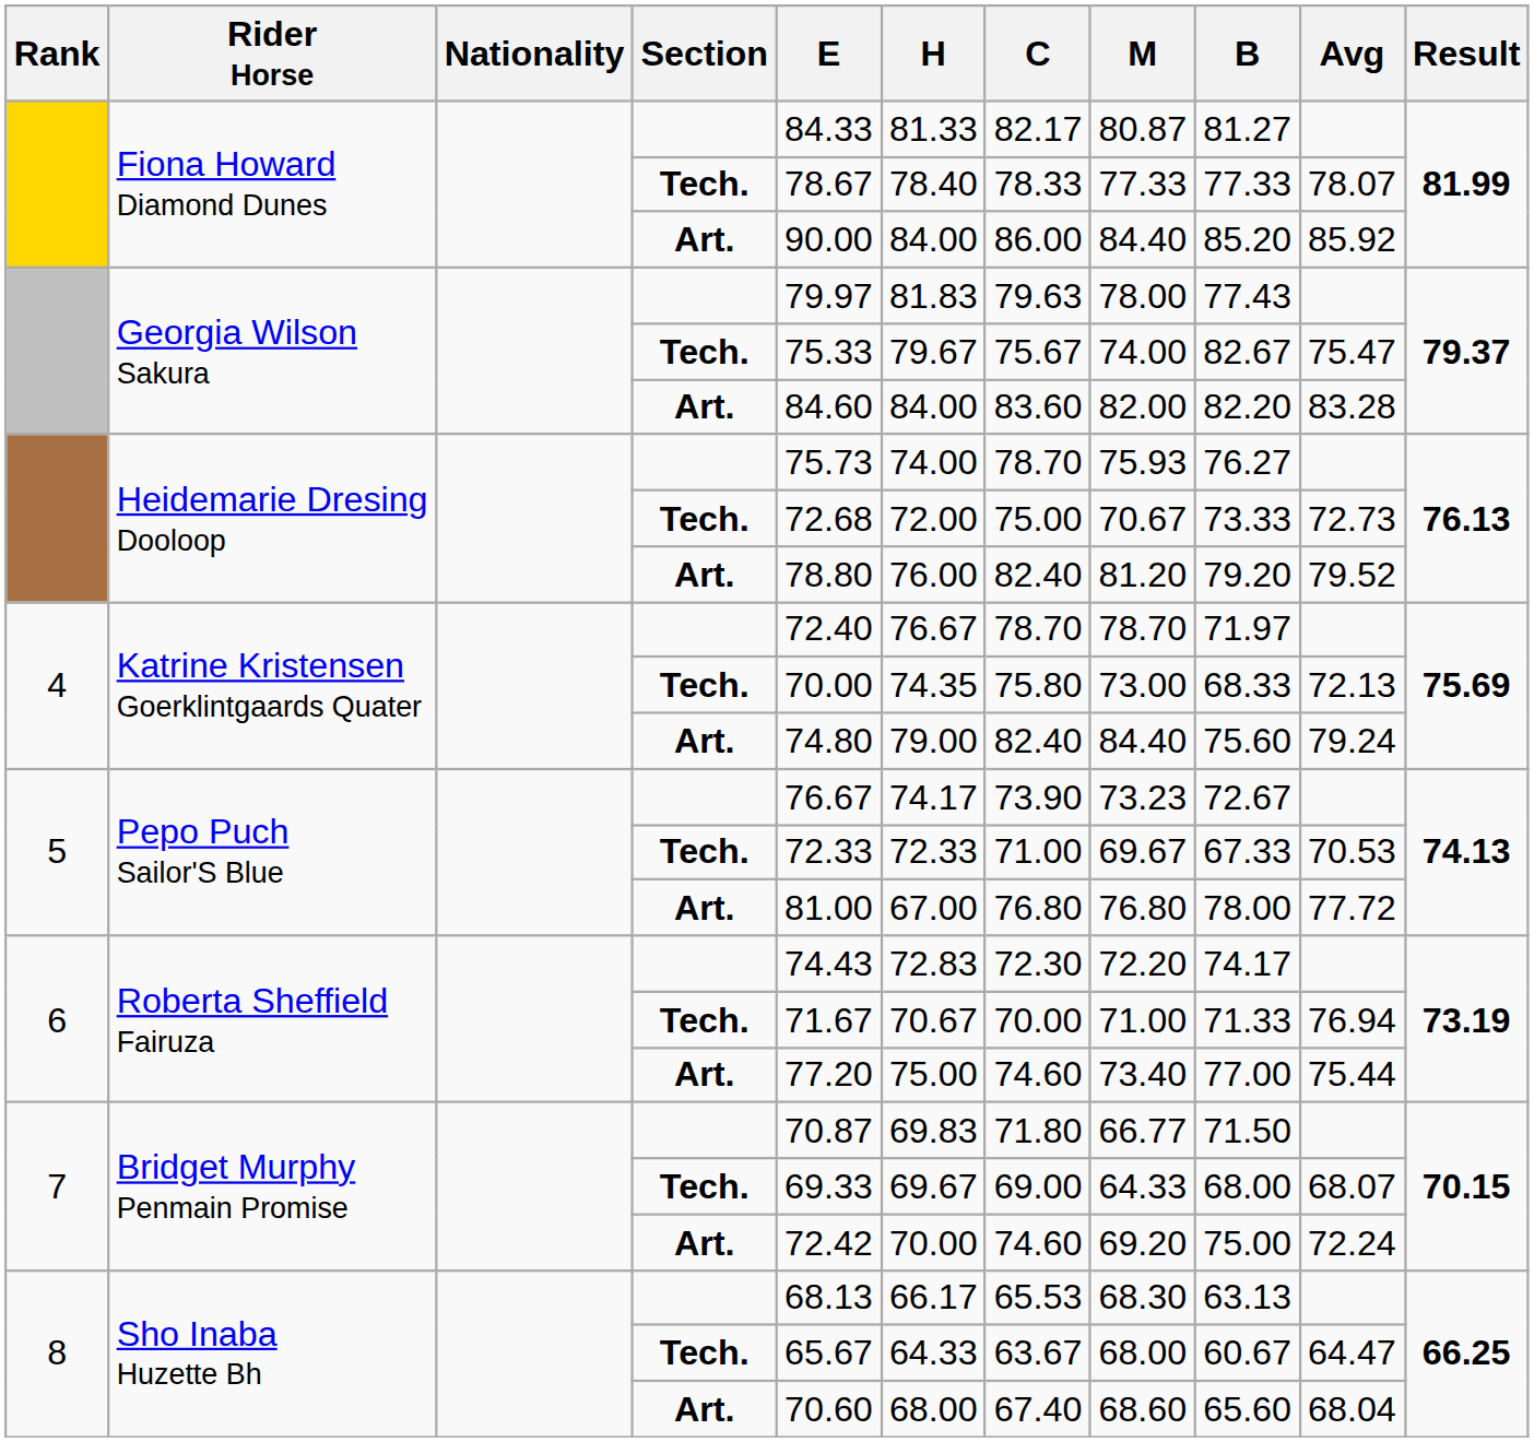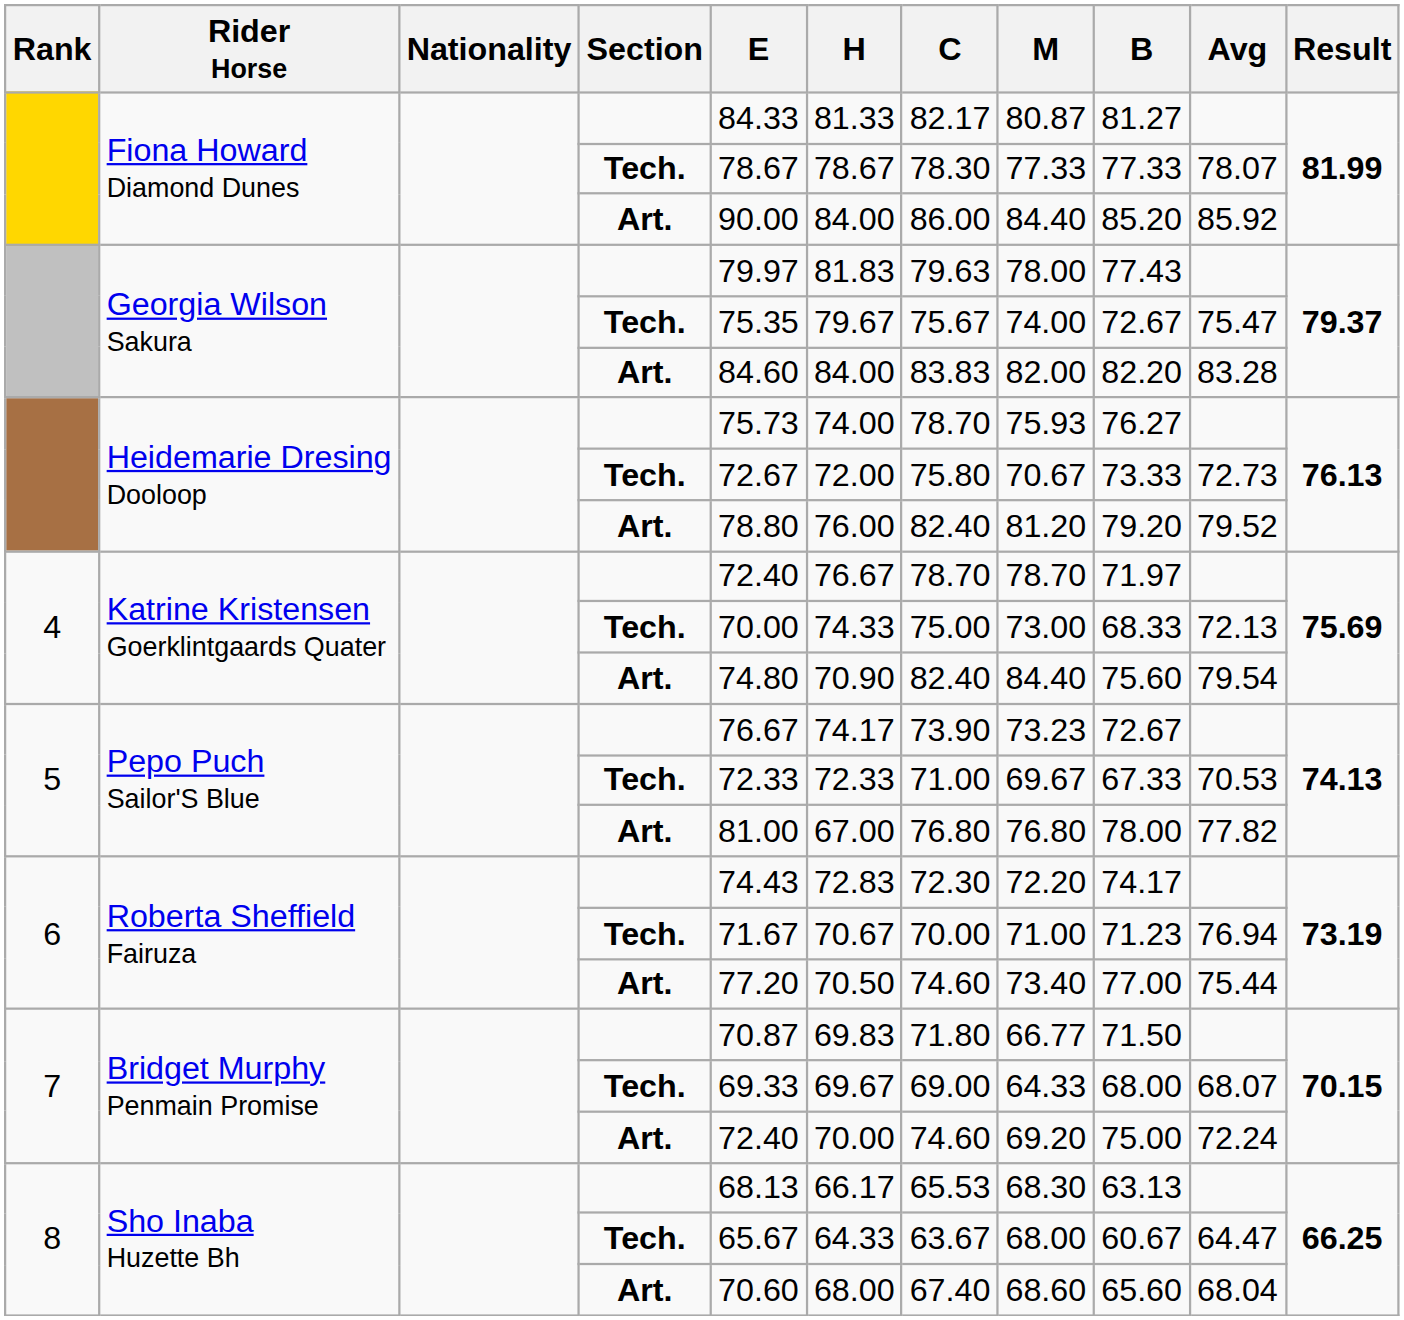 <table class="wikitable" style="text-align:center; font-size:90%">
 <tr>
 <th>Rank</th>
 <th>Rider<br><small>Horse</small></th>
 <th>Nationality</th>
 <th>Section</th>
 <th>E</th>
 <th>H</th>
 <th>C</th>
 <th>M</th>
 <th>B</th>
 <th>Avg</th>
 <th>Result</th>
 </tr>
 <tr>
 <td rowspan="3" bgcolor=gold></td>
 <td rowspan="3" align="left"><a href='#'>Fiona Howard</a> <br> <small> Diamond Dunes </small></td>
 <td rowspan="3" align="left"></td>
 <td></td>
 <td>84.33</td>
 <td>81.33</td>
 <td>82.17</td>
 <td>80.87</td>
 <td>81.27</td>
 <td></td>
 <td rowspan="3"><strong>81.99</strong></td>
 </tr>
 <tr>
 <td><strong>Tech.</strong></td>
 <td>78.67</td>
-<td>78.40</td>
-<td>78.33</td>
+<td>78.67</td>
+<td>78.30</td>
 <td>77.33</td>
 <td>77.33</td>
 <td>78.07</td>
 </tr>
 <tr>
 <td><strong>Art.</strong></td>
 <td>90.00</td>
 <td>84.00</td>
 <td>86.00</td>
 <td>84.40</td>
 <td>85.20</td>
 <td>85.92</td>
 </tr>
 <tr>
 <td rowspan="3" bgcolor=silver></td>
 <td rowspan="3" align="left"><a href='#'>Georgia Wilson</a> <br> <small> Sakura </small></td>
 <td rowspan="3" align="left"></td>
 <td></td>
 <td>79.97</td>
 <td>81.83</td>
 <td>79.63</td>
 <td>78.00</td>
 <td>77.43</td>
 <td></td>
 <td rowspan="3"><strong>79.37</strong></td>
 </tr>
 <tr>
 <td><strong>Tech.</strong></td>
-<td>75.33</td>
+<td>75.35</td>
 <td>79.67</td>
 <td>75.67</td>
 <td>74.00</td>
-<td>82.67</td>
+<td>72.67</td>
 <td>75.47</td>
 </tr>
 <tr>
 <td><strong>Art.</strong></td>
 <td>84.60</td>
 <td>84.00</td>
-<td>83.60</td>
+<td>83.83</td>
 <td>82.00</td>
 <td>82.20</td>
 <td>83.28</td>
 </tr>
 <tr>
 <td rowspan="3" bgcolor=A77044></td>
 <td rowspan="3" align="left"><a href='#'>Heidemarie Dresing</a> <br> <small> Dooloop </small></td>
 <td rowspan="3" align="left"></td>
 <td></td>
 <td>75.73</td>
 <td>74.00</td>
 <td>78.70</td>
 <td>75.93</td>
 <td>76.27</td>
 <td></td>
 <td rowspan="3"><strong>76.13</strong></td>
 </tr>
 <tr>
 <td><strong>Tech.</strong></td>
-<td>72.68</td>
+<td>72.67</td>
 <td>72.00</td>
-<td>75.00</td>
+<td>75.80</td>
 <td>70.67</td>
 <td>73.33</td>
 <td>72.73</td>
 </tr>
 <tr>
 <td><strong>Art.</strong></td>
 <td>78.80</td>
 <td>76.00</td>
 <td>82.40</td>
 <td>81.20</td>
 <td>79.20</td>
 <td>79.52</td>
 </tr>
 <tr>
 <td rowspan="3">4</td>
 <td rowspan="3" align="left"><a href='#'>Katrine Kristensen</a> <br> <small> Goerklintgaards Quater </small></td>
 <td rowspan="3" align="left"></td>
 <td></td>
 <td>72.40</td>
 <td>76.67</td>
 <td>78.70</td>
 <td>78.70</td>
 <td>71.97</td>
 <td></td>
 <td rowspan="3"><strong>75.69</strong></td>
 </tr>
 <tr>
 <td><strong>Tech.</strong></td>
 <td>70.00</td>
-<td>74.35</td>
-<td>75.80</td>
+<td>74.33</td>
+<td>75.00</td>
 <td>73.00</td>
 <td>68.33</td>
 <td>72.13</td>
 </tr>
 <tr>
 <td><strong>Art.</strong></td>
 <td>74.80</td>
-<td>79.00</td>
+<td>70.90</td>
 <td>82.40</td>
 <td>84.40</td>
 <td>75.60</td>
-<td>79.24</td>
+<td>79.54</td>
 </tr>
 <tr>
 <td rowspan="3">5</td>
 <td rowspan="3" align="left"><a href='#'>Pepo Puch</a> <br> <small> Sailor'S Blue </small></td>
 <td rowspan="3" align="left"></td>
 <td></td>
 <td>76.67</td>
 <td>74.17</td>
 <td>73.90</td>
 <td>73.23</td>
 <td>72.67</td>
 <td></td>
 <td rowspan="3"><strong>74.13</strong></td>
 </tr>
 <tr>
 <td><strong>Tech.</strong></td>
 <td>72.33</td>
 <td>72.33</td>
 <td>71.00</td>
 <td>69.67</td>
 <td>67.33</td>
 <td>70.53</td>
 </tr>
 <tr>
 <td><strong>Art.</strong></td>
 <td>81.00</td>
 <td>67.00</td>
 <td>76.80</td>
 <td>76.80</td>
 <td>78.00</td>
-<td>77.72</td>
+<td>77.82</td>
 </tr>
 <tr>
 <td rowspan="3">6</td>
 <td rowspan="3" align="left"><a href='#'>Roberta Sheffield</a> <br> <small> Fairuza </small></td>
 <td rowspan="3" align="left"></td>
 <td></td>
 <td>74.43</td>
 <td>72.83</td>
 <td>72.30</td>
 <td>72.20</td>
 <td>74.17</td>
 <td></td>
 <td rowspan="3"><strong>73.19</strong></td>
 </tr>
 <tr>
 <td><strong>Tech.</strong></td>
 <td>71.67</td>
 <td>70.67</td>
 <td>70.00</td>
 <td>71.00</td>
-<td>71.33</td>
+<td>71.23</td>
 <td>76.94</td>
 </tr>
 <tr>
 <td><strong>Art.</strong></td>
 <td>77.20</td>
-<td>75.00</td>
+<td>70.50</td>
 <td>74.60</td>
 <td>73.40</td>
 <td>77.00</td>
 <td>75.44</td>
 </tr>
 <tr>
 <td rowspan="3">7</td>
 <td rowspan="3" align="left"><a href='#'>Bridget Murphy</a> <br> <small> Penmain Promise </small></td>
 <td rowspan="3" align="left"></td>
 <td></td>
 <td>70.87</td>
 <td>69.83</td>
 <td>71.80</td>
 <td>66.77</td>
 <td>71.50</td>
 <td></td>
 <td rowspan="3"><strong>70.15</strong></td>
 </tr>
 <tr>
 <td><strong>Tech.</strong></td>
 <td>69.33</td>
 <td>69.67</td>
 <td>69.00</td>
 <td>64.33</td>
 <td>68.00</td>
 <td>68.07</td>
 </tr>
 <tr>
 <td><strong>Art.</strong></td>
-<td>72.42</td>
+<td>72.40</td>
 <td>70.00</td>
 <td>74.60</td>
 <td>69.20</td>
 <td>75.00</td>
 <td>72.24</td>
 </tr>
 <tr>
 <td rowspan="3">8</td>
 <td rowspan="3" align="left"><a href='#'>Sho Inaba</a> <br> <small> Huzette Bh </small></td>
 <td rowspan="3" align="left"></td>
 <td></td>
 <td>68.13</td>
 <td>66.17</td>
 <td>65.53</td>
 <td>68.30</td>
 <td>63.13</td>
 <td></td>
 <td rowspan="3"><strong>66.25</strong></td>
 </tr>
 <tr>
 <td><strong>Tech.</strong></td>
 <td>65.67</td>
 <td>64.33</td>
 <td>63.67</td>
 <td>68.00</td>
 <td>60.67</td>
 <td>64.47</td>
 </tr>
 <tr>
 <td><strong>Art.</strong></td>
 <td>70.60</td>
 <td>68.00</td>
 <td>67.40</td>
 <td>68.60</td>
 <td>65.60</td>
 <td>68.04</td>
 </tr>
 </table>
